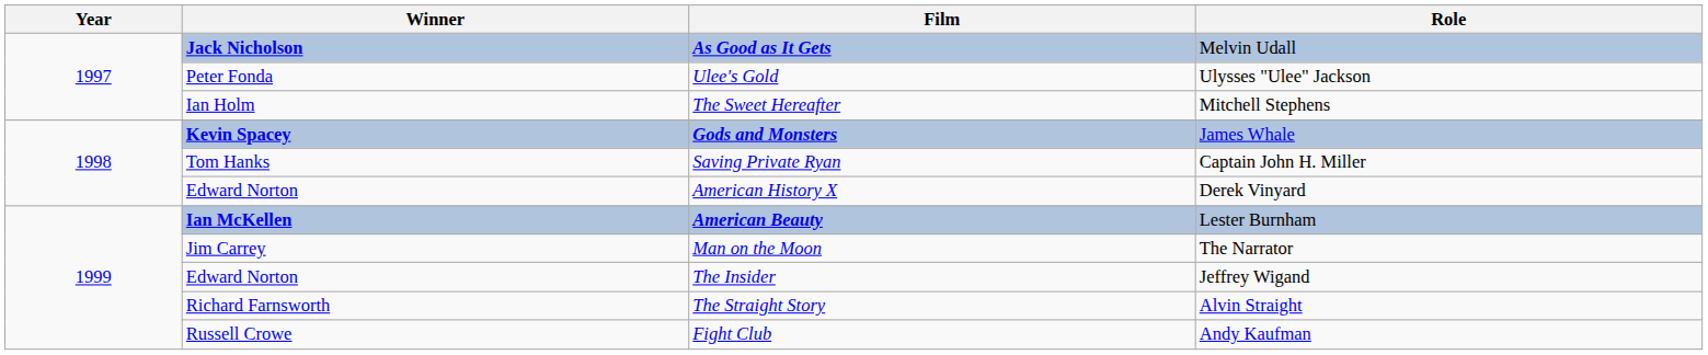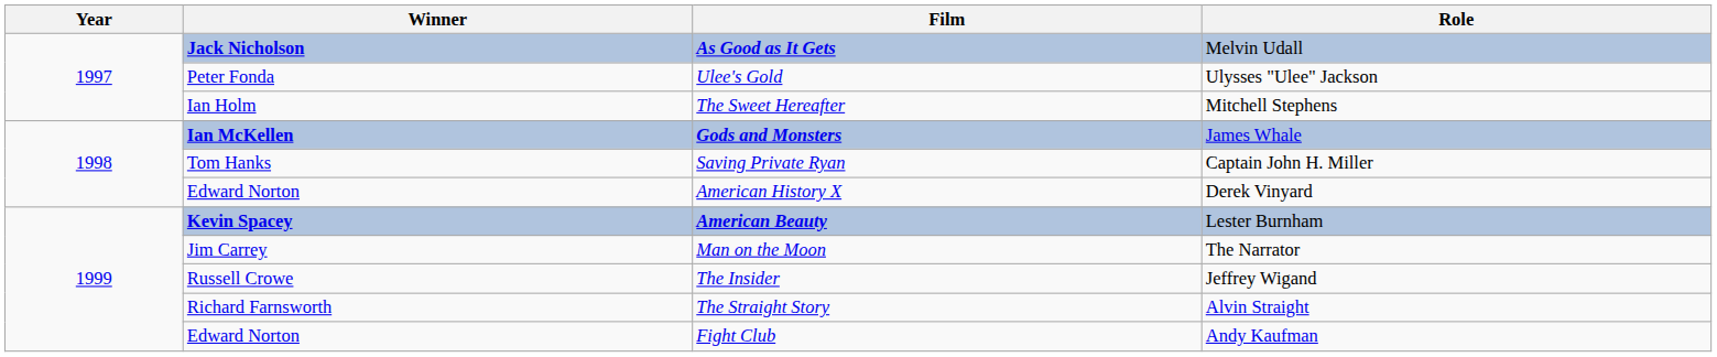 <table class="wikitable" width="95%" cellpadding="5">
 <tr>
 <th width="100"><strong>Year</strong></th>
 <th width="300"><strong>Winner</strong></th>
 <th width="300"><strong>Film</strong></th>
 <th width="300"><strong>Role</strong></th>
 </tr>
 <tr>
 <td rowspan="3" style="text-align:center;"><a href='#'>1997</a></td>
 <td style="background:#B0C4DE;"><strong><a href='#'>Jack Nicholson</a></strong></td>
 <td style="background:#B0C4DE;"><em><a href='#'><strong>As Good as It Gets</strong></a></em></td>
 <td style="background:#B0C4DE;">Melvin Udall</td>
 </tr>
 <tr>
 <td><a href='#'>Peter Fonda</a></td>
 <td><em><a href='#'>Ulee's Gold</a></em></td>
 <td>Ulysses "Ulee" Jackson</td>
 </tr>
 <tr>
 <td><a href='#'>Ian Holm</a></td>
 <td><em><a href='#'>The Sweet Hereafter</a></em></td>
 <td>Mitchell Stephens</td>
 </tr>
 <tr>
 <td rowspan="3" style="text-align:center;"><a href='#'>1998</a></td>
-<td style="background:#B0C4DE;"><strong><a href='#'>Kevin Spacey</a></strong></td>
+<td style="background:#B0C4DE;"><strong><a href='#'>Ian McKellen</a></strong></td>
 <td style="background:#B0C4DE;"><em><a href='#'><strong>Gods and Monsters</strong></a></em></td>
 <td style="background:#B0C4DE;"><a href='#'>James Whale</a></td>
 </tr>
 <tr>
 <td><a href='#'>Tom Hanks</a></td>
 <td><em><a href='#'>Saving Private Ryan</a></em></td>
 <td>Captain John H. Miller</td>
 </tr>
 <tr>
 <td><a href='#'>Edward Norton</a></td>
 <td><em><a href='#'>American History X</a></em></td>
 <td>Derek Vinyard</td>
 </tr>
 <tr>
 <td rowspan="5" style="text-align:center;"><a href='#'>1999</a></td>
-<td style="background:#B0C4DE;"><strong><a href='#'>Ian McKellen</a></strong></td>
+<td style="background:#B0C4DE;"><strong><a href='#'>Kevin Spacey</a></strong></td>
 <td style="background:#B0C4DE;"><em><a href='#'><strong>American Beauty</strong></a></em></td>
 <td style="background:#B0C4DE;">Lester Burnham</td>
 </tr>
 <tr>
 <td><a href='#'>Jim Carrey</a></td>
 <td><em><a href='#'>Man on the Moon</a></em></td>
 <td>The Narrator</td>
 </tr>
 <tr>
-<td><a href='#'>Edward Norton</a></td>
+<td><a href='#'>Russell Crowe</a></td>
 <td><em><a href='#'>The Insider</a></em></td>
 <td>Jeffrey Wigand</td>
 </tr>
 <tr>
 <td><a href='#'>Richard Farnsworth</a></td>
 <td><em><a href='#'>The Straight Story</a></em></td>
 <td><a href='#'>Alvin Straight</a></td>
 </tr>
 <tr>
-<td><a href='#'>Russell Crowe</a></td>
+<td><a href='#'>Edward Norton</a></td>
 <td><em><a href='#'>Fight Club</a></em></td>
 <td><a href='#'>Andy Kaufman</a></td>
 </tr>
 </table>
